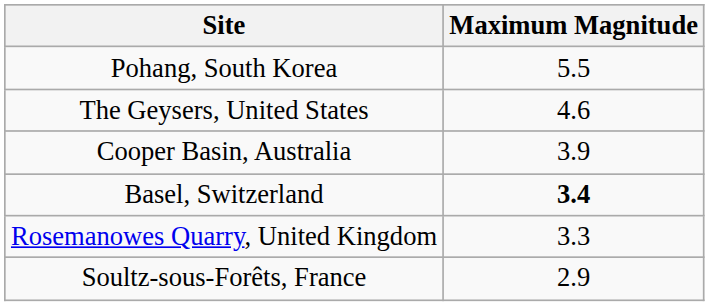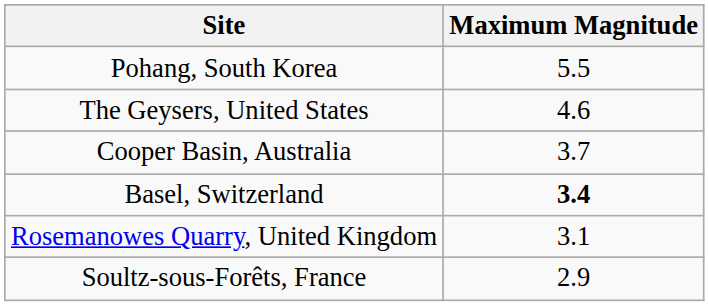 <table class="wikitable">
 <tr align=center>
 <th>Site</th>
 <th>Maximum Magnitude</th>
 </tr>
 <tr align=center>
 <td>Pohang, South Korea</td>
 <td>5.5</td>
 </tr>
 <tr align=center>
 <td>The Geysers, United States</td>
 <td>4.6</td>
 </tr>
 <tr align=center>
 <td>Cooper Basin, Australia</td>
-<td>3.9</td>
+<td>3.7</td>
 </tr>
 <tr align=center>
 <td>Basel, Switzerland</td>
 <td><strong>3.4</strong></td>
 </tr>
 <tr align=center>
 <td><a href='#'>Rosemanowes Quarry</a>, United Kingdom</td>
-<td>3.3</td>
+<td>3.1</td>
 </tr>
 <tr align=center>
 <td>Soultz-sous-Forêts, France</td>
 <td>2.9</td>
 </tr>
 </table>
